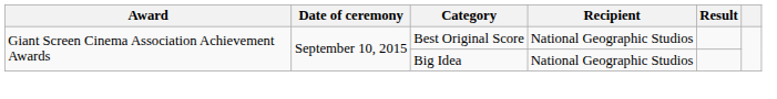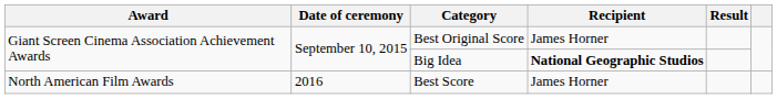 <table class="wikitable plainrowheaders sortable">
 <tr>
 <th scope="col" style="width:20em;">Award</th>
 <th scope="col">Date of ceremony</th>
 <th scope="col">Category</th>
 <th scope="col">Recipient</th>
 <th scope="col">Result</th>
 <th scope="col" class="unsortable" style="width:1em;"></th>
 </tr>
 <tr>
 <td rowspan="2">Giant Screen Cinema Association Achievement Awards</td>
 <td rowspan="2">September 10, 2015</td>
 <td>Best Original Score</td>
-<td>National Geographic Studios</td>
+<td>James Horner</td>
 <td></td>
 <td rowspan="2" style="text-align:center;"></td>
 </tr>
 <tr>
 <td>Big Idea</td>
-<td>National Geographic Studios</td>
+<td><strong>National Geographic Studios</strong></td>
 <td></td>
 </tr>
+<tr>
+<td>North American Film Awards</td>
+<td>2016</td>
+<td>Best Score</td>
+<td>James Horner</td>
+<td></td>
+<td style="text-align:center;"></td>
+</tr>
 </table>
